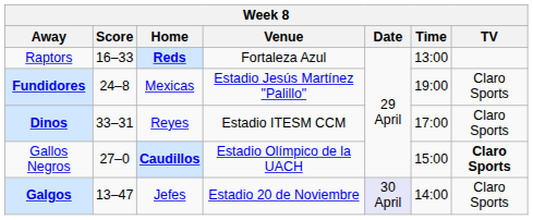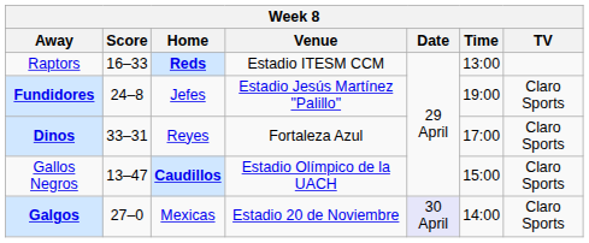 <table class="wikitable mw-collapsible mw-collapsed" style="width:100%;">
 <tr>
 <th colspan="8">Week 8</th>
 </tr>
 <tr>
 <th>Away</th>
 <th>Score</th>
 <th>Home</th>
 <th>Venue</th>
 <th>Date</th>
 <th>Time</th>
 <th>TV</th>
 </tr>
 <tr align="center">
 <td><a href='#'>Raptors</a></td>
 <td>16–33</td>
 <td bgcolor="#D0E7FF"><strong><a href='#'>Reds</a></strong></td>
-<td>Fortaleza Azul</td>
+<td>Estadio ITESM CCM</td>
 <td rowspan=4>29 April</td>
 <td>13:00</td>
 <td></td>
 </tr>
 <tr align="center">
 <td bgcolor="#D0E7FF"><strong><a href='#'>Fundidores</a></strong></td>
 <td>24–8</td>
-<td><a href='#'>Mexicas</a></td>
+<td><a href='#'>Jefes</a></td>
 <td><a href='#'>Estadio Jesús Martínez "Palillo"</a></td>
 <td>19:00</td>
 <td>Claro Sports</td>
 </tr>
 <tr align="center">
 <td bgcolor="#D0E7FF"><strong><a href='#'>Dinos</a></strong></td>
 <td>33–31</td>
 <td><a href='#'>Reyes</a></td>
-<td>Estadio ITESM CCM</td>
+<td>Fortaleza Azul</td>
 <td>17:00</td>
 <td>Claro Sports</td>
 </tr>
 <tr align="center">
 <td><a href='#'>Gallos Negros</a></td>
-<td>27–0</td>
+<td>13–47</td>
 <td bgcolor="#D0E7FF"><strong><a href='#'>Caudillos</a></strong></td>
 <td><a href='#'>Estadio Olímpico de la UACH</a></td>
 <td>15:00</td>
-<td><strong>Claro Sports</strong></td>
+<td>Claro Sports</td>
 </tr>
 <tr align="center">
 <td bgcolor="#D0E7FF"><strong><a href='#'>Galgos</a></strong></td>
-<td>13–47</td>
-<td><a href='#'>Jefes</a></td>
+<td>27–0</td>
+<td><a href='#'>Mexicas</a></td>
 <td><a href='#'>Estadio 20 de Noviembre</a></td>
 <td style="background: lavender;">30 April</td>
 <td>14:00</td>
 <td>Claro Sports</td>
 </tr>
 </table>
